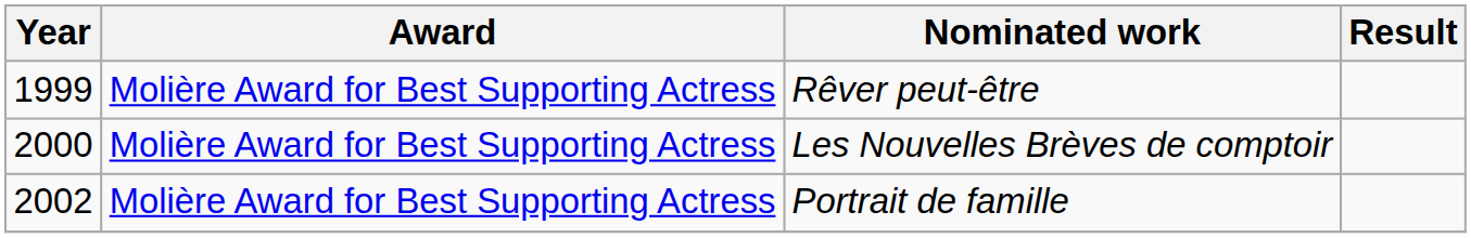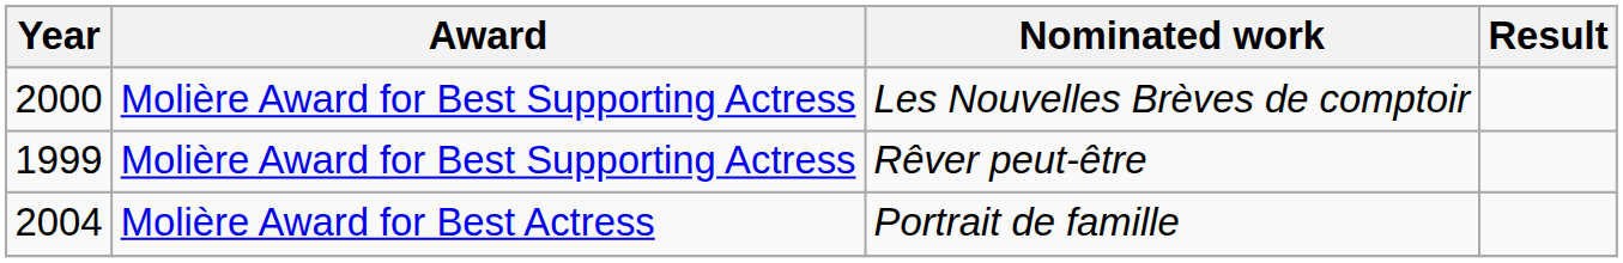 <table class = "wikitable">
 <tr>
 <th>Year</th>
 <th>Award</th>
 <th>Nominated work</th>
 <th>Result</th>
 </tr>
 <tr>
+<td>2000</td>
+<td><a href='#'>Molière Award for Best Supporting Actress</a></td>
+<td><em>Les Nouvelles Brèves de comptoir</em></td>
+<td></td>
+</tr>
+<tr>
 <td>1999</td>
 <td><a href='#'>Molière Award for Best Supporting Actress</a></td>
 <td><em>Rêver peut-être</em></td>
 <td></td>
 </tr>
 <tr>
-<td>2000</td>
-<td><a href='#'>Molière Award for Best Supporting Actress</a></td>
-<td><em>Les Nouvelles Brèves de comptoir</em></td>
-<td></td>
-</tr>
-<tr>
-<td>2002</td>
-<td><a href='#'>Molière Award for Best Supporting Actress</a></td>
+<td>2004</td>
+<td><a href='#'>Molière Award for Best Actress</a></td>
 <td><em>Portrait de famille</em></td>
 <td></td>
 </tr>
 <tr>
 </tr>
 </table>
